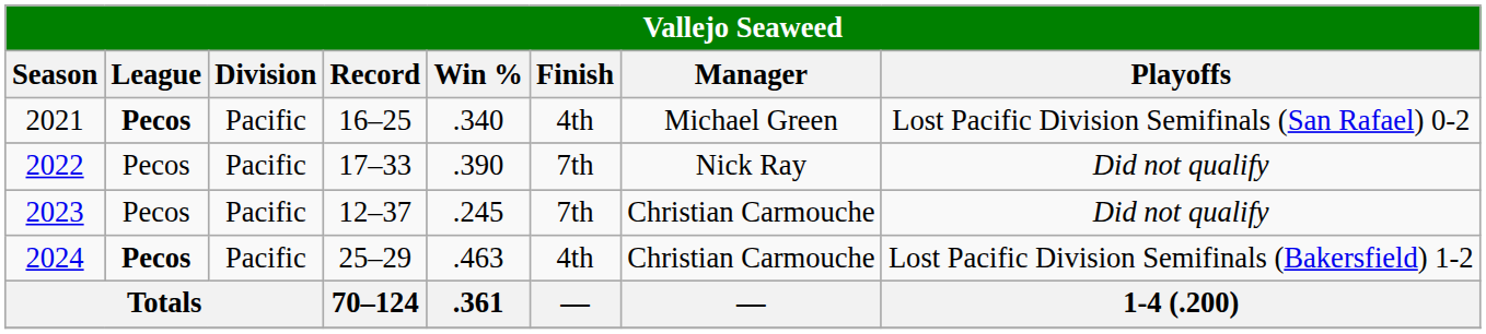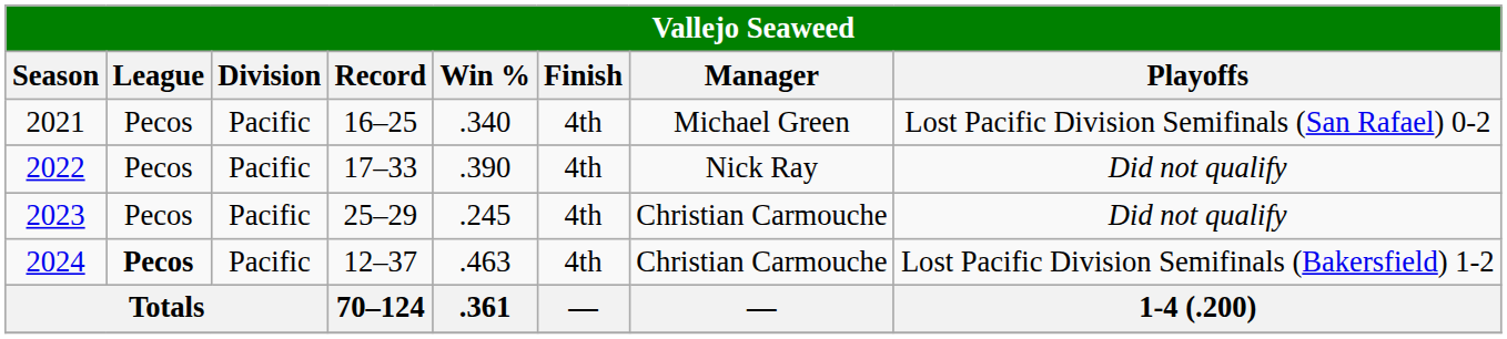 <table class="wikitable">
 <tr>
 <th colspan="8" style="background: Green;color: white">Vallejo Seaweed</th>
 </tr>
 <tr>
 <th>Season</th>
 <th>League</th>
 <th>Division</th>
 <th>Record</th>
 <th>Win %</th>
 <th>Finish</th>
 <th>Manager</th>
 <th>Playoffs</th>
 </tr>
 <tr align="center">
 <td>2021</td>
-<td><strong>Pecos</strong></td>
+<td>Pecos</td>
 <td>Pacific</td>
 <td>16–25</td>
 <td>.340</td>
 <td>4th</td>
 <td>Michael Green</td>
 <td>Lost Pacific Division Semifinals (<a href='#'>San Rafael</a>) 0-2</td>
 </tr>
 <tr align="center">
 <td><a href='#'>2022</a></td>
 <td>Pecos</td>
 <td>Pacific</td>
 <td>17–33</td>
 <td>.390</td>
-<td>7th</td>
+<td>4th</td>
 <td>Nick Ray</td>
 <td><em>Did not qualify</em></td>
 </tr>
 <tr align="center">
 <td><a href='#'>2023</a></td>
 <td>Pecos</td>
 <td>Pacific</td>
-<td>12–37</td>
+<td>25–29</td>
 <td>.245</td>
-<td>7th</td>
+<td>4th</td>
 <td>Christian Carmouche</td>
 <td><em>Did not qualify</em></td>
 </tr>
 <tr align="center">
 <td><a href='#'>2024</a></td>
 <td><strong>Pecos</strong></td>
 <td>Pacific</td>
-<td>25–29</td>
+<td>12–37</td>
 <td>.463</td>
 <td>4th</td>
 <td>Christian Carmouche</td>
 <td>Lost Pacific Division Semifinals (<a href='#'>Bakersfield</a>) 1-2</td>
 </tr>
 <tr align="center">
 <th colspan="3">Totals</th>
 <th>70–124</th>
 <th>.361</th>
 <th>—</th>
 <th>—</th>
 <th>1-4 (.200)</th>
 </tr>
 <tr>
 </tr>
 </table>
